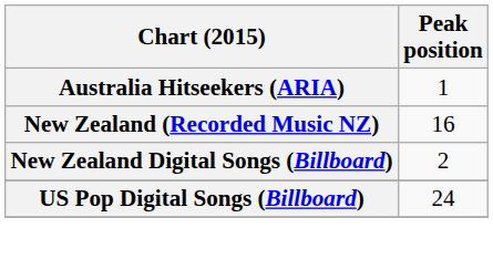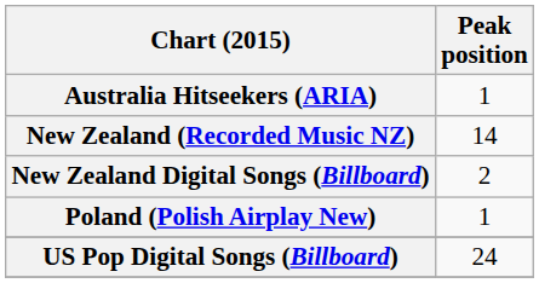 <table class="wikitable sortable plainrowheaders" style="text-align:center">
 <tr>
 <th scope="col">Chart (2015)</th>
 <th scope="col">Peak<br>position</th>
 </tr>
 <tr>
 <th scope="row">Australia Hitseekers (<a href='#'>ARIA</a>)</th>
 <td>1</td>
 </tr>
 <tr>
 <th scope="row">New Zealand (<a href='#'>Recorded Music NZ</a>)</th>
-<td>16</td>
+<td>14</td>
 </tr>
 <tr>
 <th scope="row">New Zealand Digital Songs (<em><a href='#'>Billboard</a></em>)</th>
 <td>2</td>
+</tr>
+<tr>
+<th scope="row">Poland (<a href='#'>Polish Airplay New</a>)</th>
+<td align="center">1</td>
 </tr>
 <tr>
 </tr>
 <tr>
 </tr>
 <tr>
 <th scope="row">US Pop Digital Songs (<em><a href='#'>Billboard</a></em>)</th>
 <td>24</td>
 </tr>
 <tr>
 </tr>
 </table>
